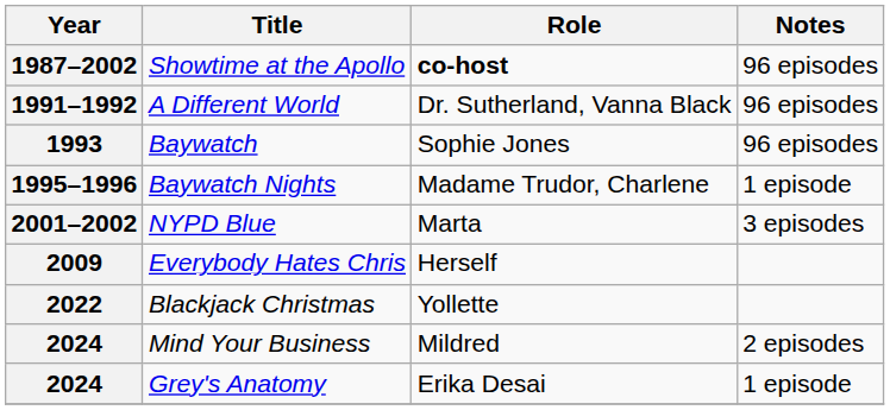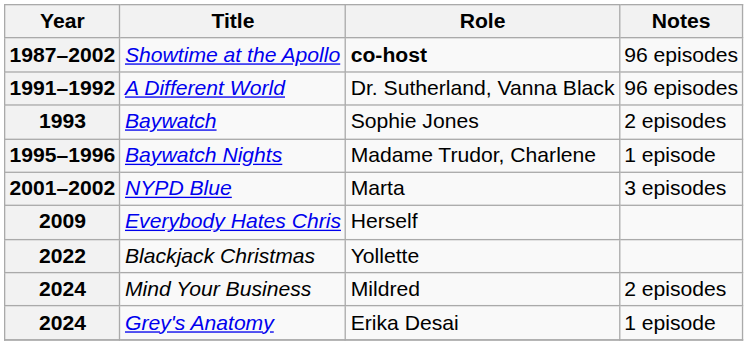 <table class="wikitable plainrowheaders sortable">
 <tr>
 <th scope="col">Year</th>
 <th scope="col">Title</th>
 <th scope="col">Role</th>
 <th scope="col" class="unsortable">Notes</th>
 </tr>
 <tr>
 <th scope="row">1987–2002</th>
 <td><em><a href='#'>Showtime at the Apollo</a></em></td>
 <td><strong>co-host</strong></td>
 <td>96 episodes</td>
 </tr>
 <tr>
 <th scope="row">1991–1992</th>
 <td><em><a href='#'>A Different World</a></em></td>
 <td>Dr. Sutherland, Vanna Black</td>
 <td>96 episodes</td>
 </tr>
 <tr>
 <th scope="row">1993</th>
 <td><em><a href='#'>Baywatch</a></em></td>
 <td>Sophie Jones</td>
-<td>96 episodes</td>
+<td>2 episodes</td>
 </tr>
 <tr>
 <th scope="row">1995–1996</th>
 <td><em><a href='#'>Baywatch Nights</a></em></td>
 <td>Madame Trudor, Charlene</td>
 <td>1 episode</td>
 </tr>
 <tr>
 <th scope="row">2001–2002</th>
 <td><em><a href='#'>NYPD Blue</a></em></td>
 <td>Marta</td>
 <td>3 episodes</td>
 </tr>
 <tr>
 <th scope="row">2009</th>
 <td><em><a href='#'>Everybody Hates Chris</a></em></td>
 <td>Herself</td>
 <td></td>
 </tr>
 <tr>
 <th scope="row">2022</th>
 <td><em>Blackjack Christmas</em></td>
 <td>Yollette</td>
 <td></td>
 </tr>
 <tr>
 <th scope="row">2024</th>
 <td><em>Mind Your Business</em></td>
 <td>Mildred</td>
 <td>2 episodes</td>
 </tr>
 <tr>
 <th scope="row">2024</th>
 <td><em><a href='#'>Grey's Anatomy</a></em></td>
 <td>Erika Desai</td>
 <td>1 episode</td>
 </tr>
 <tr>
 </tr>
 </table>
